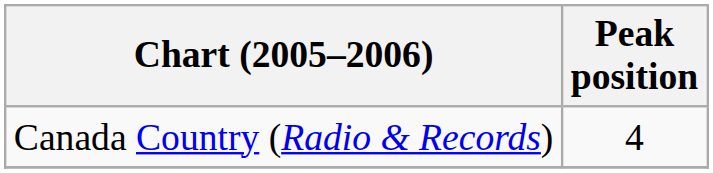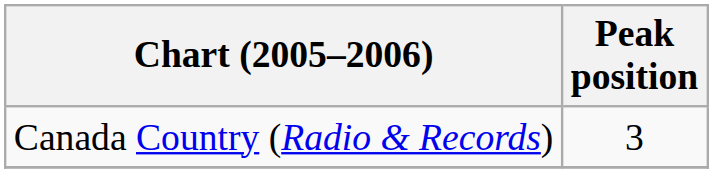 <table class="wikitable sortable">
 <tr>
 <th>Chart (2005–2006)</th>
 <th>Peak<br>position</th>
 </tr>
 <tr>
 <td align="left">Canada <a href='#'>Country</a> (<em><a href='#'>Radio & Records</a></em>)</td>
-<td align="center">4</td>
+<td align="center">3</td>
 </tr>
 <tr>
 </tr>
 <tr>
 </tr>
 </table>
